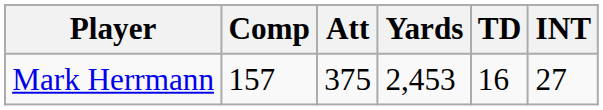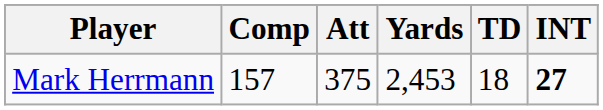 <table class="wikitable">
 <tr>
 <th>Player</th>
 <th>Comp</th>
 <th>Att</th>
 <th>Yards</th>
 <th>TD</th>
 <th>INT</th>
 </tr>
 <tr>
 <td><a href='#'>Mark Herrmann</a></td>
 <td>157</td>
 <td>375</td>
 <td>2,453</td>
-<td>16</td>
-<td>27</td>
+<td>18</td>
+<td><strong>27</strong></td>
 </tr>
 </table>
